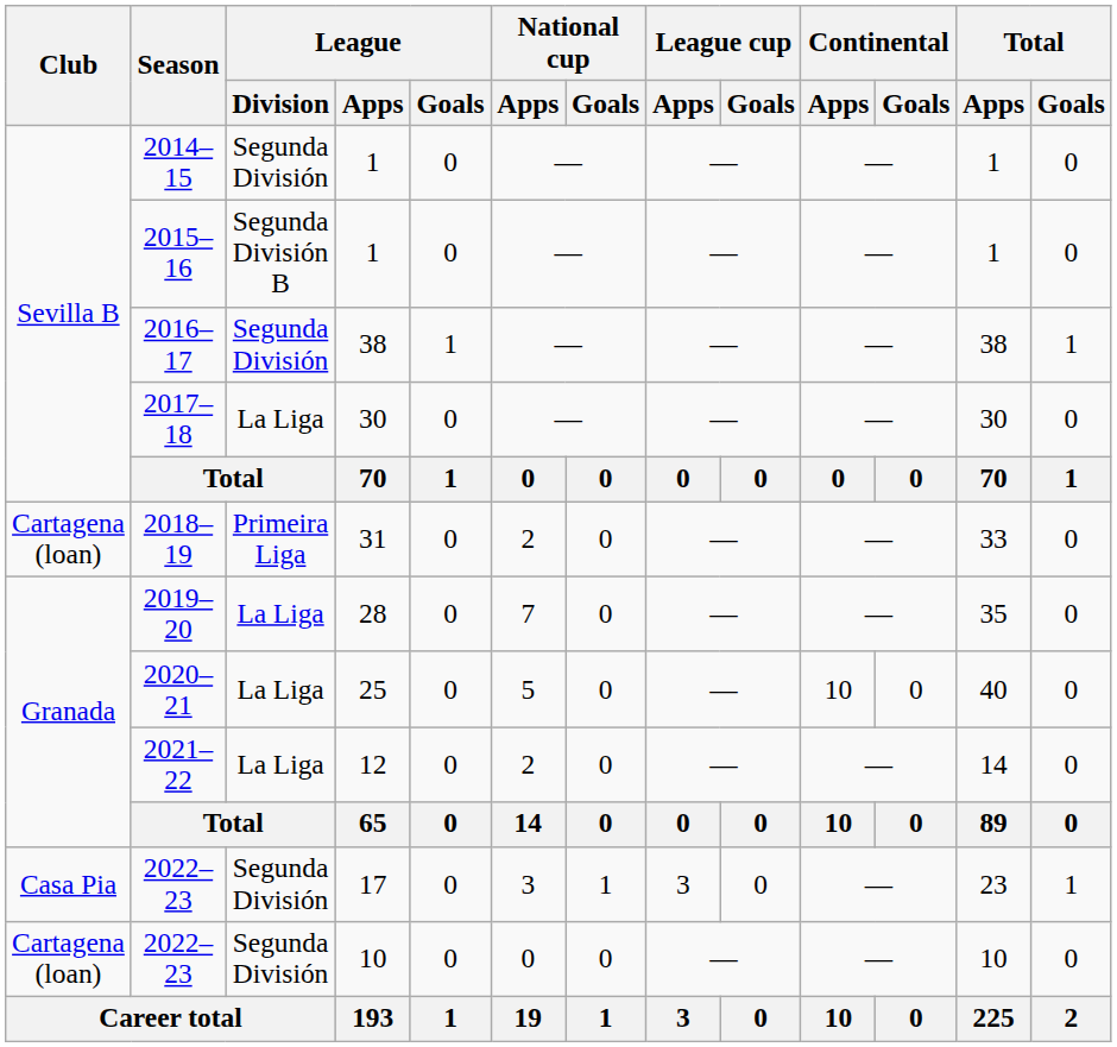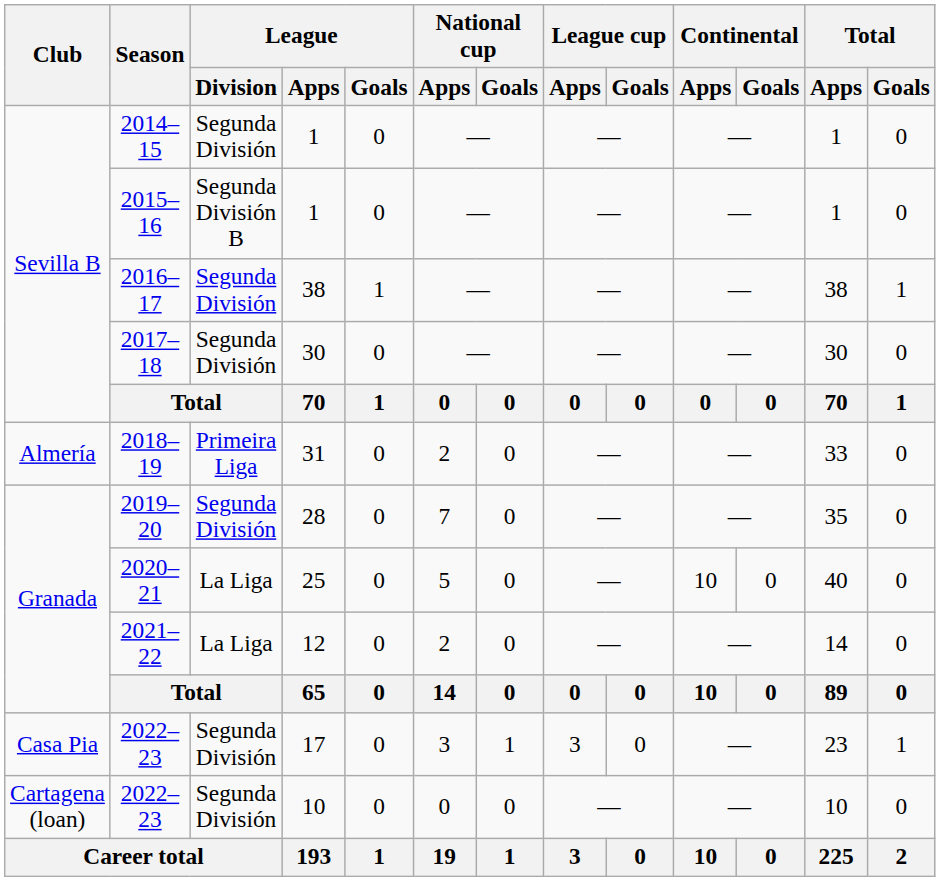 <table class="wikitable" style="text-align:center">
 <tr>
 <th rowspan="2">Club</th>
 <th rowspan="2">Season</th>
 <th colspan="3">League</th>
 <th colspan="2">National cup</th>
 <th colspan="2">League cup</th>
 <th colspan="2">Continental</th>
 <th colspan="2">Total</th>
 </tr>
 <tr>
 <th>Division</th>
 <th>Apps</th>
 <th>Goals</th>
 <th>Apps</th>
 <th>Goals</th>
 <th>Apps</th>
 <th>Goals</th>
 <th>Apps</th>
 <th>Goals</th>
 <th>Apps</th>
 <th>Goals</th>
 </tr>
 <tr>
 <td rowspan="5"><a href='#'>Sevilla B</a></td>
 <td><a href='#'>2014–15</a></td>
 <td>Segunda División</td>
 <td>1</td>
 <td>0</td>
 <td colspan="2">—</td>
 <td colspan="2">—</td>
 <td colspan="2">—</td>
 <td>1</td>
 <td>0</td>
 </tr>
 <tr>
 <td><a href='#'>2015–16</a></td>
 <td>Segunda División B</td>
 <td>1</td>
 <td>0</td>
 <td colspan="2">—</td>
 <td colspan="2">—</td>
 <td colspan="2">—</td>
 <td>1</td>
 <td>0</td>
 </tr>
 <tr>
 <td><a href='#'>2016–17</a></td>
 <td><a href='#'>Segunda División</a></td>
 <td>38</td>
 <td>1</td>
 <td colspan="2">—</td>
 <td colspan="2">—</td>
 <td colspan="2">—</td>
 <td>38</td>
 <td>1</td>
 </tr>
 <tr>
 <td><a href='#'>2017–18</a></td>
-<td>La Liga</td>
+<td>Segunda División</td>
 <td>30</td>
 <td>0</td>
 <td colspan="2">—</td>
 <td colspan="2">—</td>
 <td colspan="2">—</td>
 <td>30</td>
 <td>0</td>
 </tr>
 <tr>
 <th colspan="2">Total</th>
 <th>70</th>
 <th>1</th>
 <th>0</th>
 <th>0</th>
 <th>0</th>
 <th>0</th>
 <th>0</th>
 <th>0</th>
 <th>70</th>
 <th>1</th>
 </tr>
 <tr>
-<td><a href='#'>Cartagena</a> (loan)</td>
+<td><a href='#'>Almería</a></td>
 <td><a href='#'>2018–19</a></td>
 <td><a href='#'>Primeira Liga</a></td>
 <td>31</td>
 <td>0</td>
 <td>2</td>
 <td>0</td>
 <td colspan="2">—</td>
 <td colspan="2">—</td>
 <td>33</td>
 <td>0</td>
 </tr>
 <tr>
 <td rowspan="4"><a href='#'>Granada</a></td>
 <td><a href='#'>2019–20</a></td>
-<td><a href='#'>La Liga</a></td>
+<td><a href='#'>Segunda División</a></td>
 <td>28</td>
 <td>0</td>
 <td>7</td>
 <td>0</td>
 <td colspan="2">—</td>
 <td colspan="2">—</td>
 <td>35</td>
 <td>0</td>
 </tr>
 <tr>
 <td><a href='#'>2020–21</a></td>
 <td>La Liga</td>
 <td>25</td>
 <td>0</td>
 <td>5</td>
 <td>0</td>
 <td colspan="2">—</td>
 <td>10</td>
 <td>0</td>
 <td>40</td>
 <td>0</td>
 </tr>
 <tr>
 <td><a href='#'>2021–22</a></td>
 <td>La Liga</td>
 <td>12</td>
 <td>0</td>
 <td>2</td>
 <td>0</td>
 <td colspan="2">—</td>
 <td colspan="2">—</td>
 <td>14</td>
 <td>0</td>
 </tr>
 <tr>
 <th colspan="2">Total</th>
 <th>65</th>
 <th>0</th>
 <th>14</th>
 <th>0</th>
 <th>0</th>
 <th>0</th>
 <th>10</th>
 <th>0</th>
 <th>89</th>
 <th>0</th>
 </tr>
 <tr>
 <td><a href='#'>Casa Pia</a></td>
 <td><a href='#'>2022–23</a></td>
 <td>Segunda División</td>
 <td>17</td>
 <td>0</td>
 <td>3</td>
 <td>1</td>
 <td>3</td>
 <td>0</td>
 <td colspan="2">—</td>
 <td>23</td>
 <td>1</td>
 </tr>
 <tr>
 <td><a href='#'>Cartagena</a> (loan)</td>
 <td><a href='#'>2022–23</a></td>
 <td>Segunda División</td>
 <td>10</td>
 <td>0</td>
 <td>0</td>
 <td>0</td>
 <td colspan="2">—</td>
 <td colspan="2">—</td>
 <td>10</td>
 <td>0</td>
 </tr>
 <tr>
 <th colspan="3">Career total</th>
 <th>193</th>
 <th>1</th>
 <th>19</th>
 <th>1</th>
 <th>3</th>
 <th>0</th>
 <th>10</th>
 <th>0</th>
 <th>225</th>
 <th>2</th>
 </tr>
 </table>
